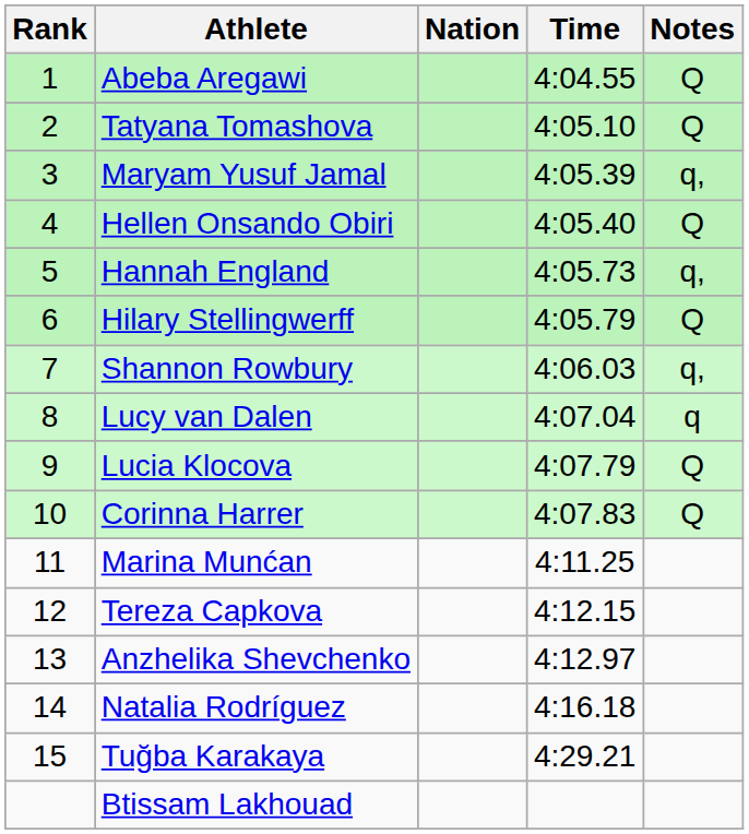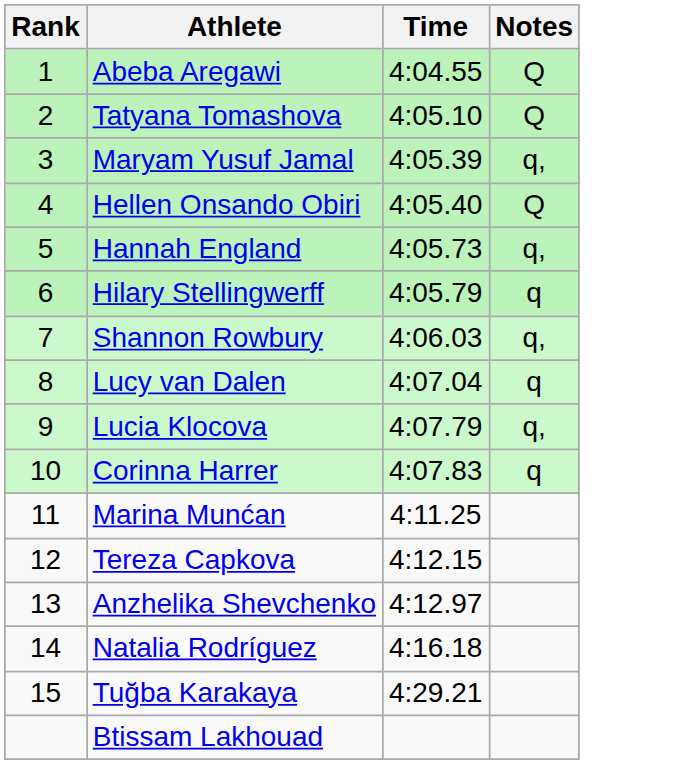 <table class="wikitable sortable" style="text-align:center">
 <tr>
 <th>Rank</th>
 <th>Athlete</th>
-<th>Nation</th>
 <th>Time</th>
 <th>Notes</th>
 </tr>
 <tr bgcolor=bbf3bb>
 <td>1</td>
 <td align=left><a href='#'>Abeba Aregawi</a></td>
-<td align=left></td>
 <td>4:04.55</td>
 <td>Q</td>
 </tr>
 <tr bgcolor=bbf3bb>
 <td>2</td>
 <td align=left><a href='#'>Tatyana Tomashova</a></td>
-<td align=left></td>
 <td>4:05.10</td>
 <td>Q</td>
 </tr>
 <tr bgcolor=bbf3bb>
 <td>3</td>
 <td align=left><a href='#'>Maryam Yusuf Jamal</a></td>
-<td align=left></td>
 <td>4:05.39</td>
 <td>q, </td>
 </tr>
 <tr bgcolor=bbf3bb>
 <td>4</td>
 <td align=left><a href='#'>Hellen Onsando Obiri</a></td>
-<td align=left></td>
 <td>4:05.40</td>
 <td>Q</td>
 </tr>
 <tr bgcolor=bbf3bb>
 <td>5</td>
 <td align=left><a href='#'>Hannah England</a></td>
-<td align=left></td>
 <td>4:05.73</td>
 <td>q, </td>
 </tr>
 <tr bgcolor=bbf3bb>
 <td>6</td>
 <td align=left><a href='#'>Hilary Stellingwerff</a></td>
-<td align=left></td>
 <td>4:05.79</td>
-<td>Q</td>
+<td>q</td>
 </tr>
 <tr bgcolor=ccf9cc>
 <td>7</td>
 <td align=left><a href='#'>Shannon Rowbury</a></td>
-<td align=left></td>
 <td>4:06.03</td>
 <td>q, </td>
 </tr>
 <tr bgcolor=ccf9cc>
 <td>8</td>
 <td align=left><a href='#'>Lucy van Dalen</a></td>
-<td align=left></td>
 <td>4:07.04</td>
 <td>q</td>
 </tr>
 <tr bgcolor=ccf9cc>
 <td>9</td>
 <td align=left><a href='#'>Lucia Klocova</a></td>
-<td align=left></td>
 <td>4:07.79</td>
-<td>Q</td>
+<td>q, </td>
 </tr>
 <tr bgcolor=ccf9cc>
 <td>10</td>
 <td align=left><a href='#'>Corinna Harrer</a></td>
-<td align=left></td>
 <td>4:07.83</td>
-<td>Q</td>
+<td>q</td>
 </tr>
 <tr>
 <td>11</td>
 <td align=left><a href='#'>Marina Munćan</a></td>
-<td align=left></td>
 <td>4:11.25</td>
 <td></td>
 </tr>
 <tr>
 <td>12</td>
 <td align=left><a href='#'>Tereza Capkova</a></td>
-<td align=left></td>
 <td>4:12.15</td>
 <td></td>
 </tr>
 <tr>
 <td>13</td>
 <td align=left><a href='#'>Anzhelika Shevchenko</a></td>
-<td align=left></td>
 <td>4:12.97</td>
 <td></td>
 </tr>
 <tr>
 <td>14</td>
 <td align=left><a href='#'>Natalia Rodríguez</a></td>
-<td align=left></td>
 <td>4:16.18</td>
 <td></td>
 </tr>
 <tr>
 <td>15</td>
 <td align=left><a href='#'>Tuğba Karakaya</a></td>
-<td align=left></td>
 <td>4:29.21</td>
 <td></td>
 </tr>
 <tr>
 <td></td>
 <td align=left><a href='#'>Btissam Lakhouad</a></td>
-<td align=left></td>
 <td></td>
 <td></td>
 </tr>
 </table>
